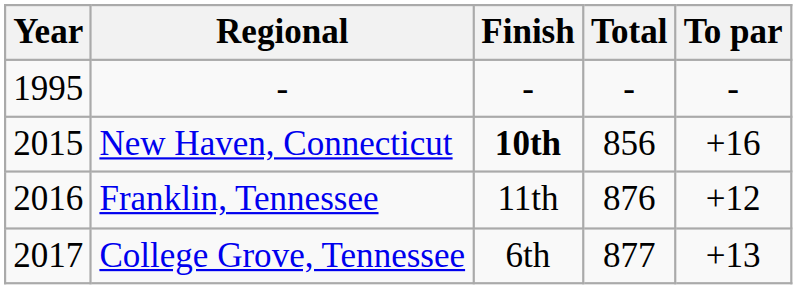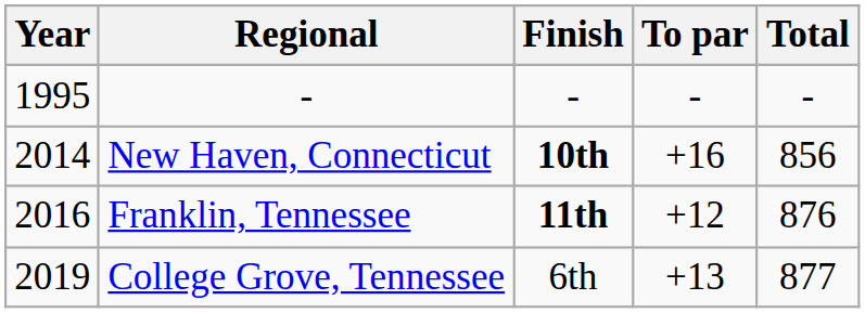 <table class="wikitable" style=text-align:center>
 <tr>
 <th>Year</th>
 <th>Regional</th>
 <th>Finish</th>
+<th>To par</th>
 <th>Total</th>
-<th>To par</th>
 </tr>
 <tr>
 <td>1995</td>
 <td>-</td>
 <td>-</td>
 <td>-</td>
 <td>-</td>
 </tr>
 <tr>
-<td>2015</td>
+<td>2014</td>
 <td align=left><a href='#'>New Haven, Connecticut</a></td>
 <td><strong>10th</strong></td>
+<td>+16</td>
 <td>856</td>
-<td>+16</td>
 </tr>
 <tr>
 <td>2016</td>
 <td align=left><a href='#'>Franklin, Tennessee</a></td>
-<td>11th</td>
+<td><strong>11th</strong></td>
+<td>+12</td>
 <td>876</td>
-<td>+12</td>
 </tr>
 <tr>
-<td>2017</td>
+<td>2019</td>
 <td align=left><a href='#'>College Grove, Tennessee</a></td>
 <td>6th</td>
+<td>+13</td>
 <td>877</td>
-<td>+13</td>
 </tr>
 </table>
